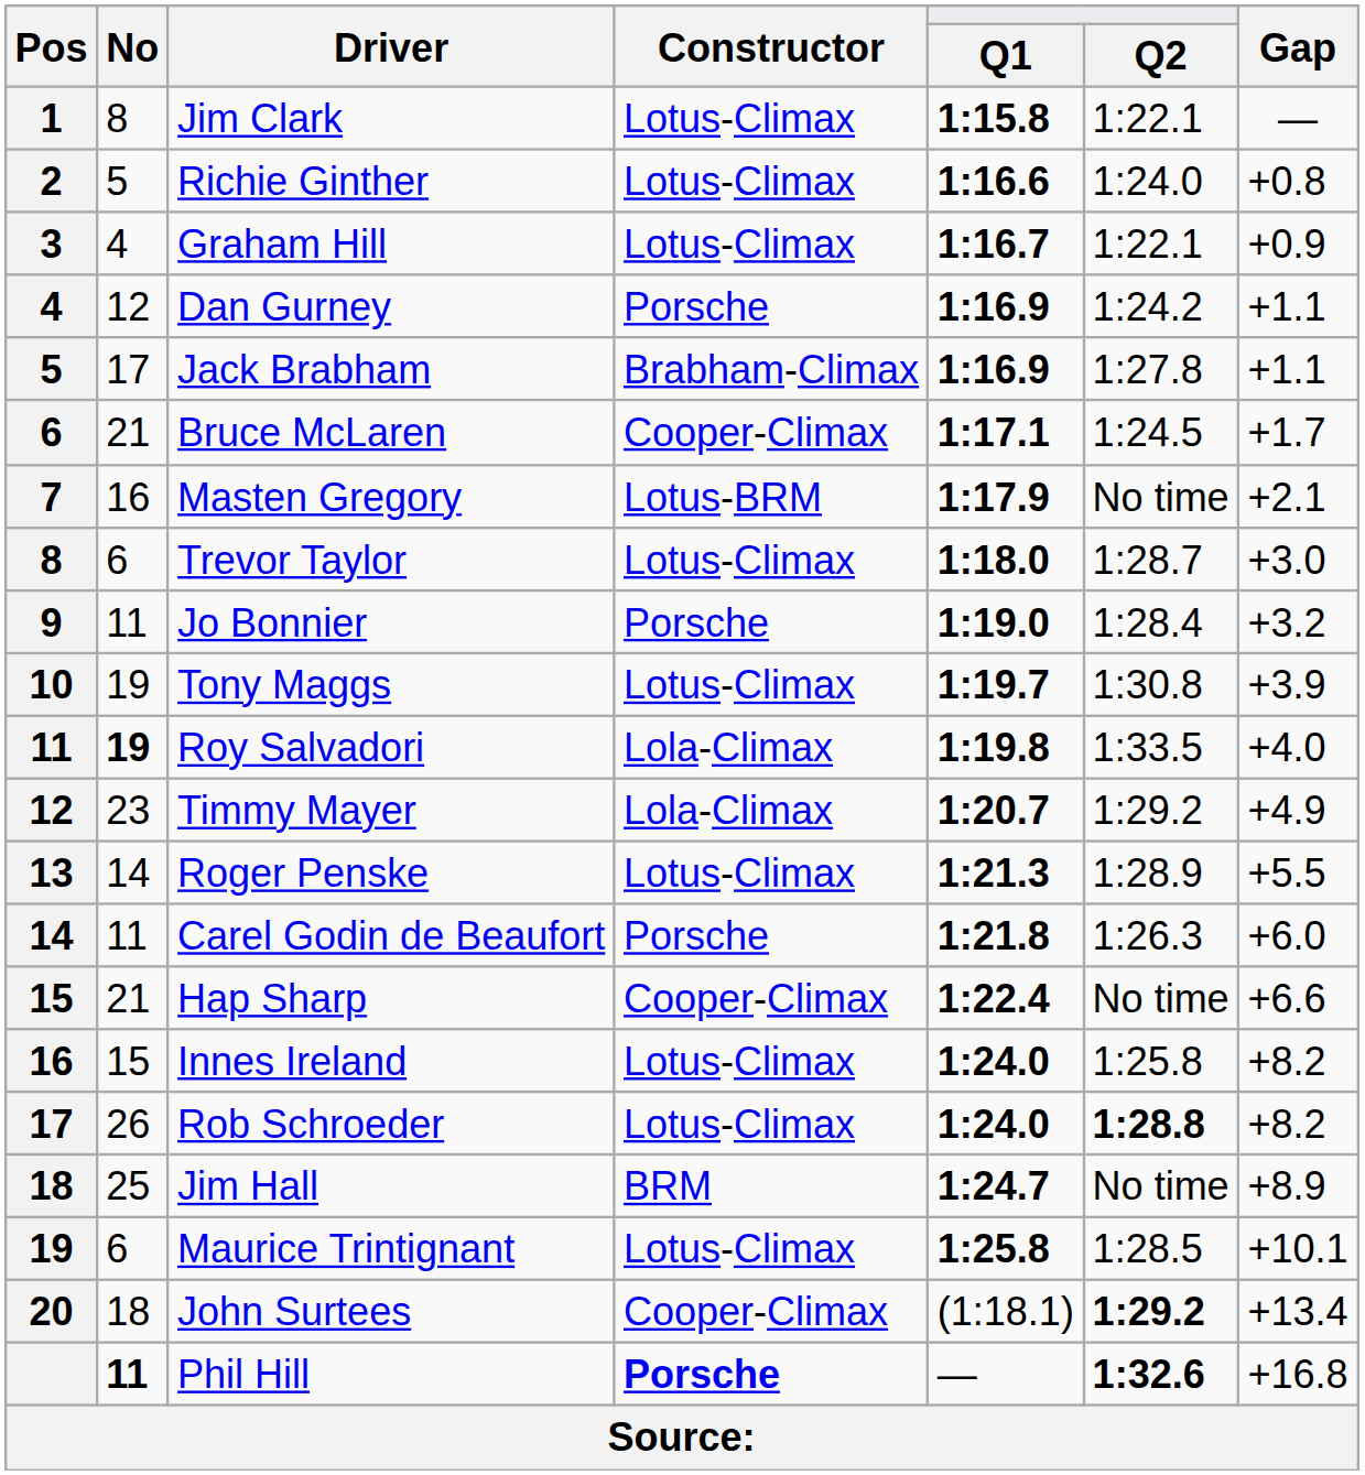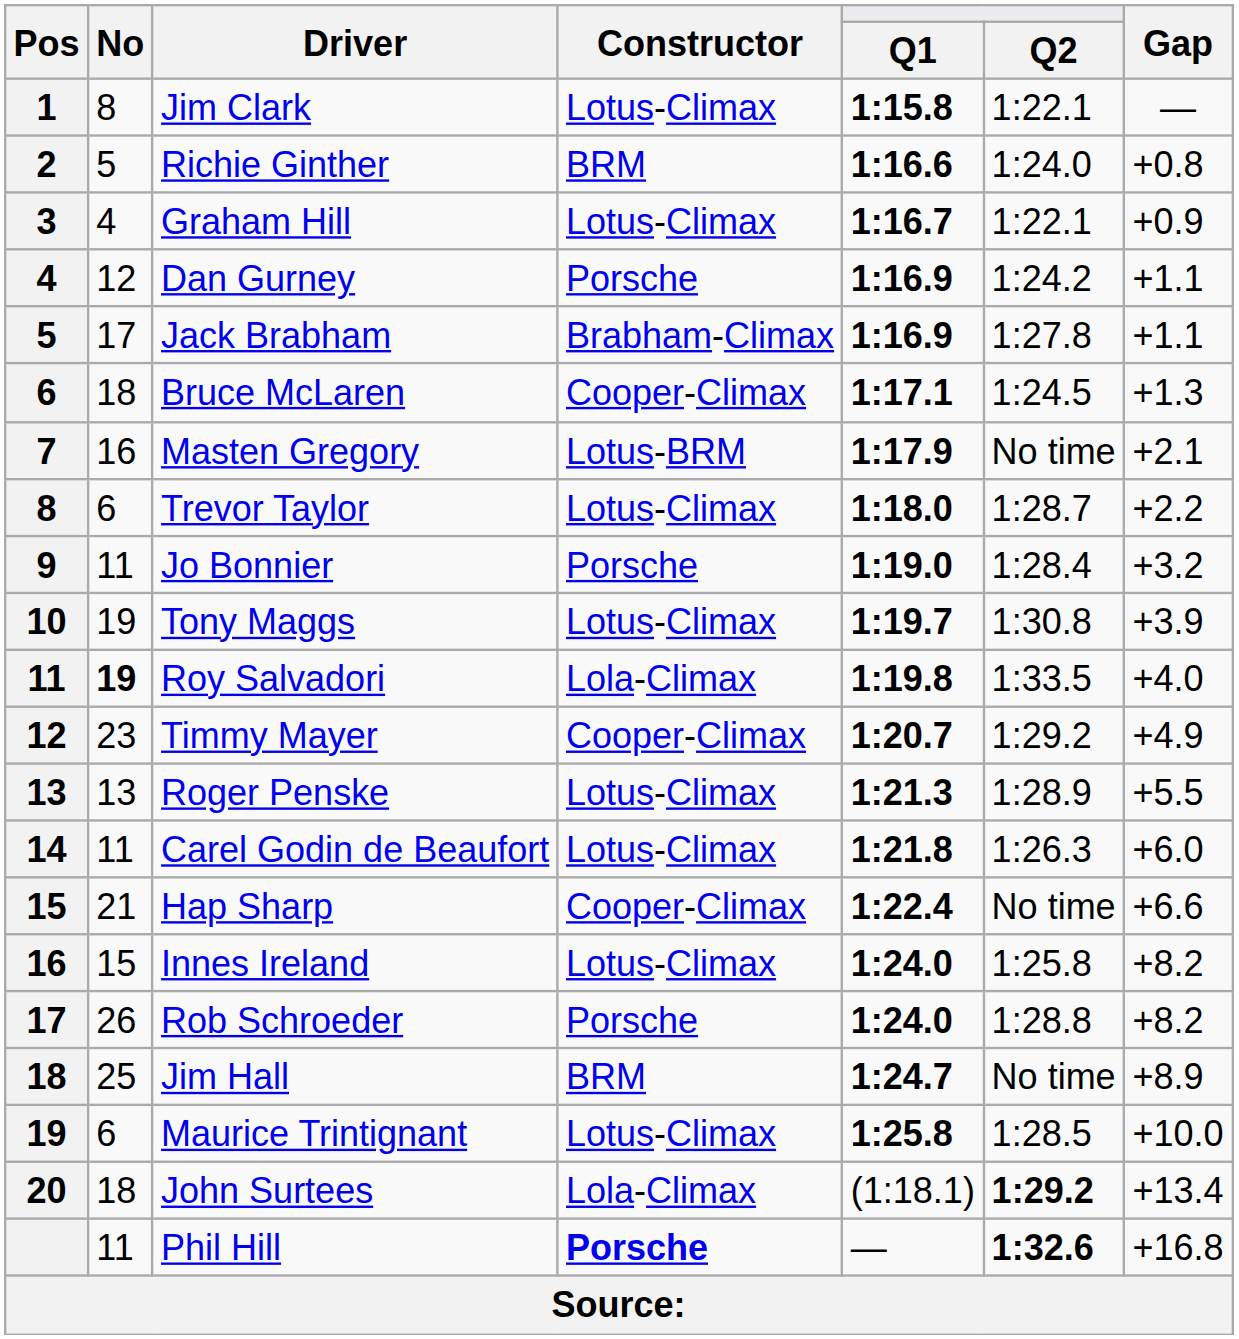 <table class="wikitable sortable" style="font-size: 95%;">
 <tr>
 <th rowspan="2">Pos</th>
 <th rowspan="2">No</th>
 <th rowspan="2">Driver</th>
 <th rowspan="2">Constructor</th>
 <th colspan="2" style="background:#eaecf0; text-align:center;"></th>
 <th rowspan="2">Gap</th>
 </tr>
 <tr>
 <th>Q1</th>
 <th>Q2</th>
 </tr>
 <tr>
 <th>1</th>
 <td>8</td>
 <td> <a href='#'>Jim Clark</a></td>
 <td><a href='#'>Lotus</a>-<a href='#'>Climax</a></td>
 <td><strong>1:15.8</strong></td>
 <td>1:22.1</td>
 <td align="center">—</td>
 </tr>
 <tr>
 <th>2</th>
 <td>5</td>
 <td> <a href='#'>Richie Ginther</a></td>
-<td><a href='#'>Lotus</a>-<a href='#'>Climax</a></td>
+<td><a href='#'>BRM</a></td>
 <td><strong>1:16.6</strong></td>
 <td>1:24.0</td>
 <td>+0.8</td>
 </tr>
 <tr>
 <th>3</th>
 <td>4</td>
 <td> <a href='#'>Graham Hill</a></td>
 <td><a href='#'>Lotus</a>-<a href='#'>Climax</a></td>
 <td><strong>1:16.7</strong></td>
 <td>1:22.1</td>
 <td>+0.9</td>
 </tr>
 <tr>
 <th>4</th>
 <td>12</td>
 <td> <a href='#'>Dan Gurney</a></td>
 <td><a href='#'>Porsche</a></td>
 <td><strong>1:16.9</strong></td>
 <td>1:24.2</td>
 <td>+1.1</td>
 </tr>
 <tr>
 <th>5</th>
 <td>17</td>
 <td> <a href='#'>Jack Brabham</a></td>
 <td><a href='#'>Brabham</a>-<a href='#'>Climax</a></td>
 <td><strong>1:16.9</strong></td>
 <td>1:27.8</td>
 <td>+1.1</td>
 </tr>
 <tr>
 <th>6</th>
-<td>21</td>
+<td>18</td>
 <td> <a href='#'>Bruce McLaren</a></td>
 <td><a href='#'>Cooper</a>-<a href='#'>Climax</a></td>
 <td><strong>1:17.1</strong></td>
 <td>1:24.5</td>
-<td>+1.7</td>
+<td>+1.3</td>
 </tr>
 <tr>
 <th>7</th>
 <td>16</td>
 <td> <a href='#'>Masten Gregory</a></td>
 <td><a href='#'>Lotus</a>-<a href='#'>BRM</a></td>
 <td><strong>1:17.9</strong></td>
 <td>No time</td>
 <td>+2.1</td>
 </tr>
 <tr>
 <th>8</th>
 <td>6</td>
 <td> <a href='#'>Trevor Taylor</a></td>
 <td><a href='#'>Lotus</a>-<a href='#'>Climax</a></td>
 <td><strong>1:18.0</strong></td>
 <td>1:28.7</td>
-<td>+3.0</td>
+<td>+2.2</td>
 </tr>
 <tr>
 <th>9</th>
 <td>11</td>
 <td> <a href='#'>Jo Bonnier</a></td>
 <td><a href='#'>Porsche</a></td>
 <td><strong>1:19.0</strong></td>
 <td>1:28.4</td>
 <td>+3.2</td>
 </tr>
 <tr>
 <th>10</th>
 <td>19</td>
 <td> <a href='#'>Tony Maggs</a></td>
 <td><a href='#'>Lotus</a>-<a href='#'>Climax</a></td>
 <td><strong>1:19.7</strong></td>
 <td>1:30.8</td>
 <td>+3.9</td>
 </tr>
 <tr>
 <th>11</th>
 <td><strong>19</strong></td>
 <td> <a href='#'>Roy Salvadori</a></td>
 <td><a href='#'>Lola</a>-<a href='#'>Climax</a></td>
 <td><strong>1:19.8</strong></td>
 <td>1:33.5</td>
 <td>+4.0</td>
 </tr>
 <tr>
 <th>12</th>
 <td>23</td>
 <td> <a href='#'>Timmy Mayer</a></td>
-<td><a href='#'>Lola</a>-<a href='#'>Climax</a></td>
+<td><a href='#'>Cooper</a>-<a href='#'>Climax</a></td>
 <td><strong>1:20.7</strong></td>
 <td>1:29.2</td>
 <td>+4.9</td>
 </tr>
 <tr>
 <th>13</th>
-<td>14</td>
+<td>13</td>
 <td> <a href='#'>Roger Penske</a></td>
 <td><a href='#'>Lotus</a>-<a href='#'>Climax</a></td>
 <td><strong>1:21.3</strong></td>
 <td>1:28.9</td>
 <td>+5.5</td>
 </tr>
 <tr>
 <th>14</th>
 <td>11</td>
 <td> <a href='#'>Carel Godin de Beaufort</a></td>
-<td><a href='#'>Porsche</a></td>
+<td><a href='#'>Lotus</a>-<a href='#'>Climax</a></td>
 <td><strong>1:21.8</strong></td>
 <td>1:26.3</td>
 <td>+6.0</td>
 </tr>
 <tr>
 <th>15</th>
 <td>21</td>
 <td> <a href='#'>Hap Sharp</a></td>
 <td><a href='#'>Cooper</a>-<a href='#'>Climax</a></td>
 <td><strong>1:22.4</strong></td>
 <td>No time</td>
 <td>+6.6</td>
 </tr>
 <tr>
 <th>16</th>
 <td>15</td>
 <td> <a href='#'>Innes Ireland</a></td>
 <td><a href='#'>Lotus</a>-<a href='#'>Climax</a></td>
 <td><strong>1:24.0</strong></td>
 <td>1:25.8</td>
 <td>+8.2</td>
 </tr>
 <tr>
 <th>17</th>
 <td>26</td>
 <td> <a href='#'>Rob Schroeder</a></td>
-<td><a href='#'>Lotus</a>-<a href='#'>Climax</a></td>
+<td><a href='#'>Porsche</a></td>
 <td><strong>1:24.0</strong></td>
-<td><strong>1:28.8</strong></td>
+<td>1:28.8</td>
 <td>+8.2</td>
 </tr>
 <tr>
 <th>18</th>
 <td>25</td>
 <td> <a href='#'>Jim Hall</a></td>
 <td><a href='#'>BRM</a></td>
 <td><strong>1:24.7</strong></td>
 <td>No time</td>
 <td>+8.9</td>
 </tr>
 <tr>
 <th>19</th>
 <td>6</td>
 <td> <a href='#'>Maurice Trintignant</a></td>
 <td><a href='#'>Lotus</a>-<a href='#'>Climax</a></td>
 <td><strong>1:25.8</strong></td>
 <td>1:28.5</td>
-<td>+10.1</td>
+<td>+10.0</td>
 </tr>
 <tr>
 <th>20</th>
 <td>18</td>
 <td> <a href='#'>John Surtees</a></td>
-<td><a href='#'>Cooper</a>-<a href='#'>Climax</a></td>
+<td><a href='#'>Lola</a>-<a href='#'>Climax</a></td>
 <td>(1:18.1)</td>
 <td><strong>1:29.2</strong></td>
 <td>+13.4</td>
 </tr>
 <tr>
 <th></th>
-<td><strong>11</strong></td>
+<td>11</td>
 <td> <a href='#'>Phil Hill</a></td>
 <td><strong><a href='#'>Porsche</a></strong></td>
 <td>—</td>
 <td><strong>1:32.6</strong></td>
 <td>+16.8</td>
 </tr>
 <tr>
 <th colspan="7">Source:</th>
 </tr>
 </table>
